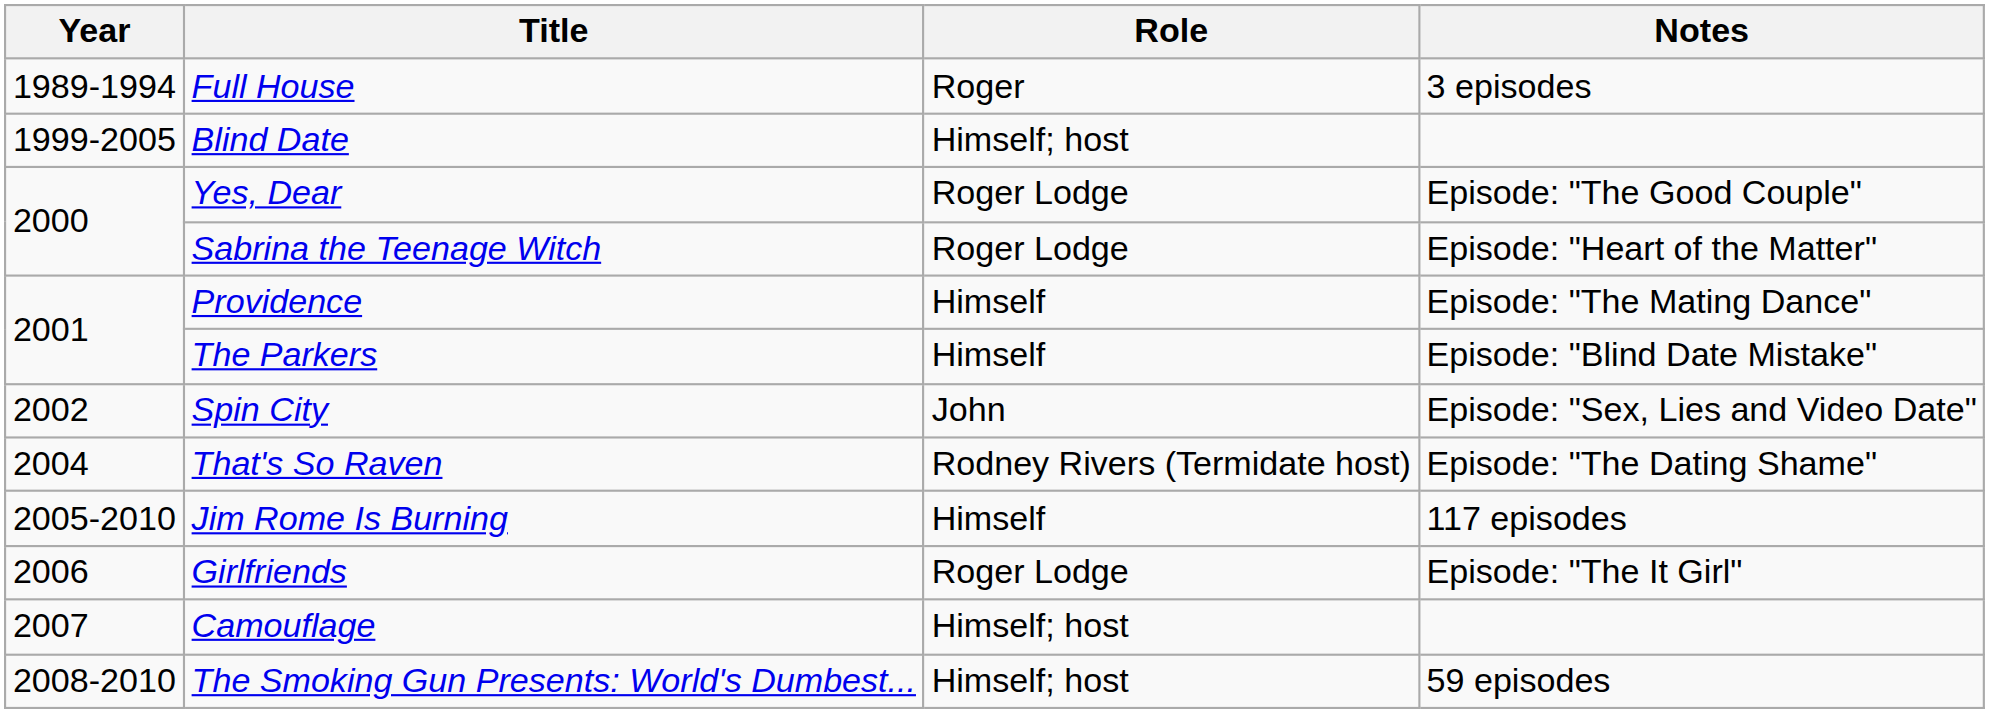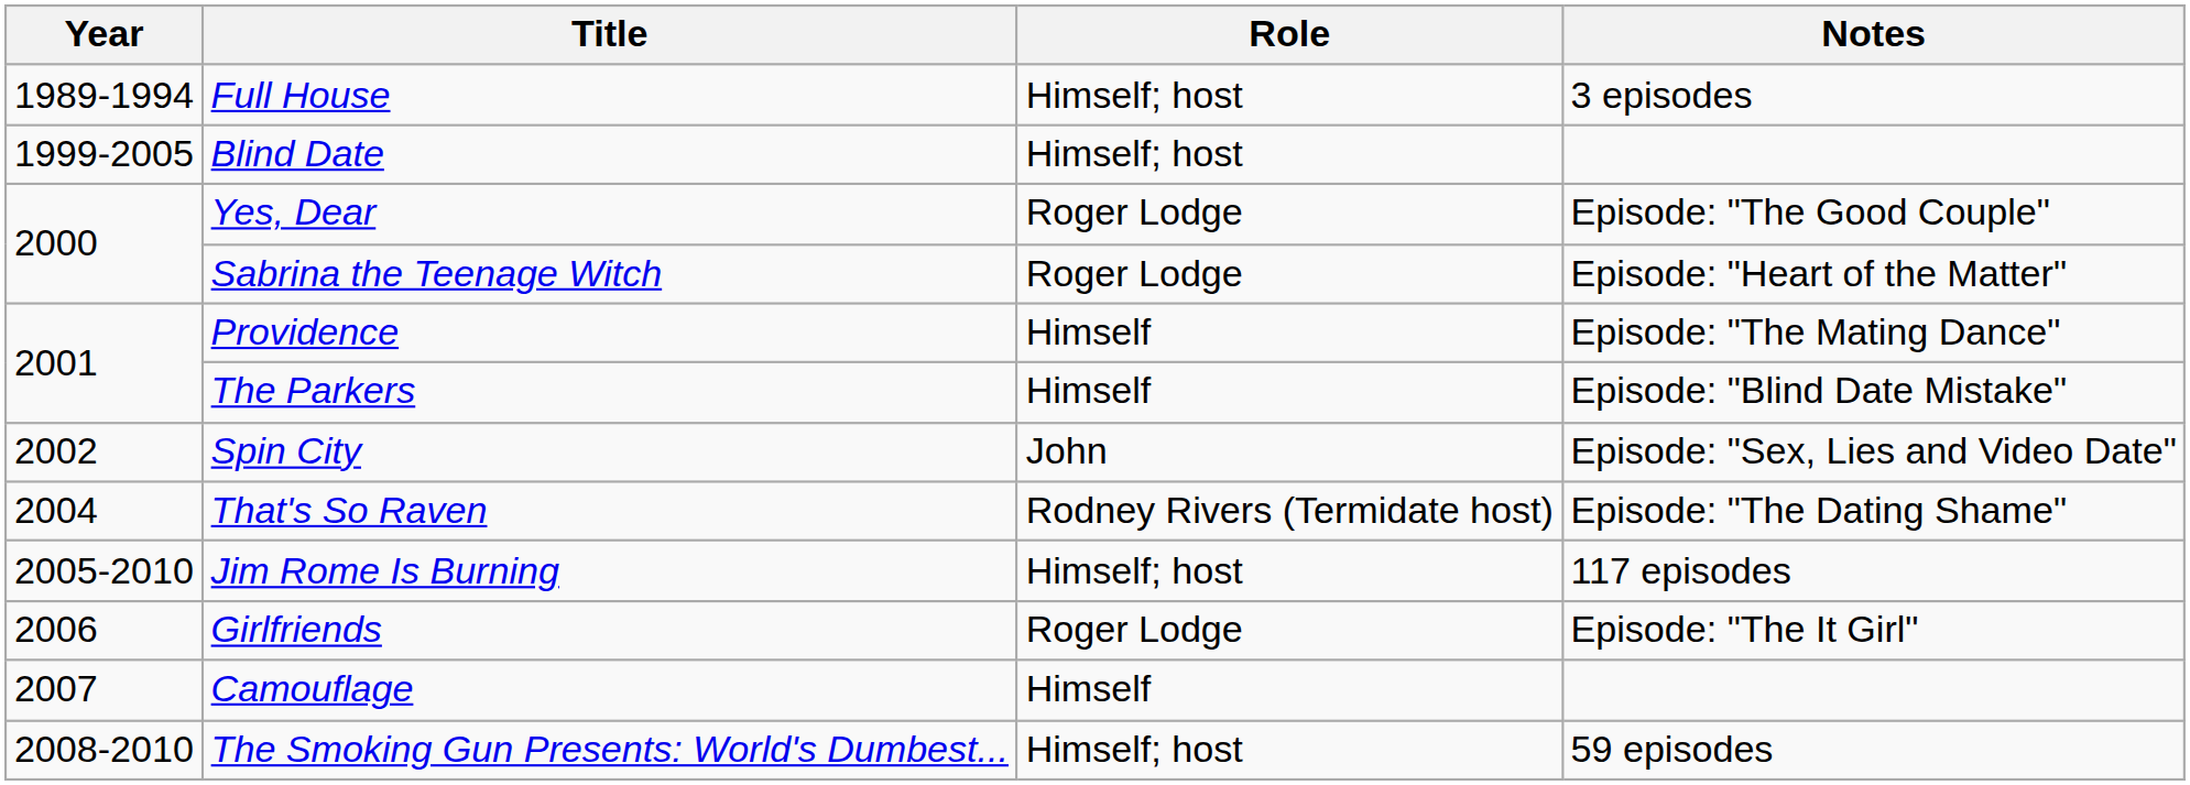 <table class="wikitable sortable">
 <tr>
 <th>Year</th>
 <th>Title</th>
 <th>Role</th>
 <th class="unsortable">Notes</th>
 </tr>
 <tr>
 <td>1989-1994</td>
 <td><em><a href='#'>Full House</a></em></td>
-<td>Roger</td>
+<td>Himself; host</td>
 <td>3 episodes</td>
 </tr>
 <tr>
 <td>1999-2005</td>
 <td><em><a href='#'>Blind Date</a></em></td>
 <td>Himself; host</td>
 <td></td>
 </tr>
 <tr>
 <td rowspan="2">2000</td>
 <td><em><a href='#'>Yes, Dear</a></em></td>
 <td>Roger Lodge</td>
 <td>Episode: "The Good Couple"</td>
 </tr>
 <tr>
 <td><em><a href='#'>Sabrina the Teenage Witch</a></em></td>
 <td>Roger Lodge</td>
 <td>Episode: "Heart of the Matter"</td>
 </tr>
 <tr>
 <td rowspan="2">2001</td>
 <td><em><a href='#'>Providence</a></em></td>
 <td>Himself</td>
 <td>Episode: "The Mating Dance"</td>
 </tr>
 <tr>
 <td><em><a href='#'>The Parkers</a></em></td>
 <td>Himself</td>
 <td>Episode: "Blind Date Mistake"</td>
 </tr>
 <tr>
 <td>2002</td>
 <td><em><a href='#'>Spin City</a></em></td>
 <td>John</td>
 <td>Episode: "Sex, Lies and Video Date"</td>
 </tr>
 <tr>
 <td>2004</td>
 <td><em><a href='#'>That's So Raven</a></em></td>
 <td>Rodney Rivers (Termidate host)</td>
 <td>Episode: "The Dating Shame"</td>
 </tr>
 <tr>
 <td>2005-2010</td>
 <td><em><a href='#'>Jim Rome Is Burning</a></em></td>
-<td>Himself</td>
+<td>Himself; host</td>
 <td>117 episodes</td>
 </tr>
 <tr>
 <td>2006</td>
 <td><em><a href='#'>Girlfriends</a></em></td>
 <td>Roger Lodge</td>
 <td>Episode: "The It Girl"</td>
 </tr>
 <tr>
 <td>2007</td>
 <td><em><a href='#'>Camouflage</a></em></td>
-<td>Himself; host</td>
+<td>Himself</td>
 <td></td>
 </tr>
 <tr>
 <td>2008-2010</td>
 <td><em><a href='#'>The Smoking Gun Presents: World's Dumbest...</a></em></td>
 <td>Himself; host</td>
 <td>59 episodes</td>
 </tr>
 </table>
